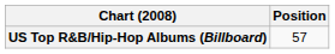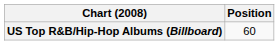 <table class="wikitable plainrowheaders" style="text-align:center">
 <tr>
 <th scope="col">Chart (2008)</th>
 <th scope="col">Position</th>
 </tr>
 <tr>
 <th scope="row">US Top R&B/Hip-Hop Albums (<em>Billboard</em>)</th>
-<td>57</td>
+<td>60</td>
 </tr>
 </table>
